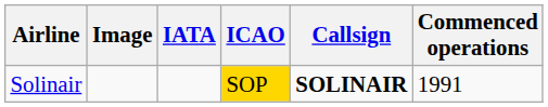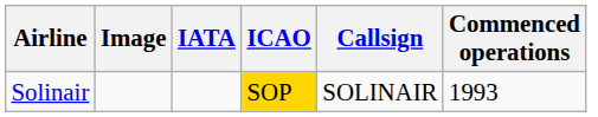 <table class="wikitable sortable">
 <tr valign="middle">
 <th>Airline</th>
 <th>Image</th>
 <th><a href='#'>IATA</a></th>
 <th><a href='#'>ICAO</a></th>
 <th><a href='#'>Callsign</a></th>
 <th>Commenced<br>operations</th>
 </tr>
 <tr>
 <td><a href='#'>Solinair</a></td>
 <td></td>
 <td></td>
 <td style="background: gold;">SOP</td>
-<td><strong>SOLINAIR</strong></td>
-<td>1991</td>
+<td>SOLINAIR</td>
+<td>1993</td>
 </tr>
 </table>
